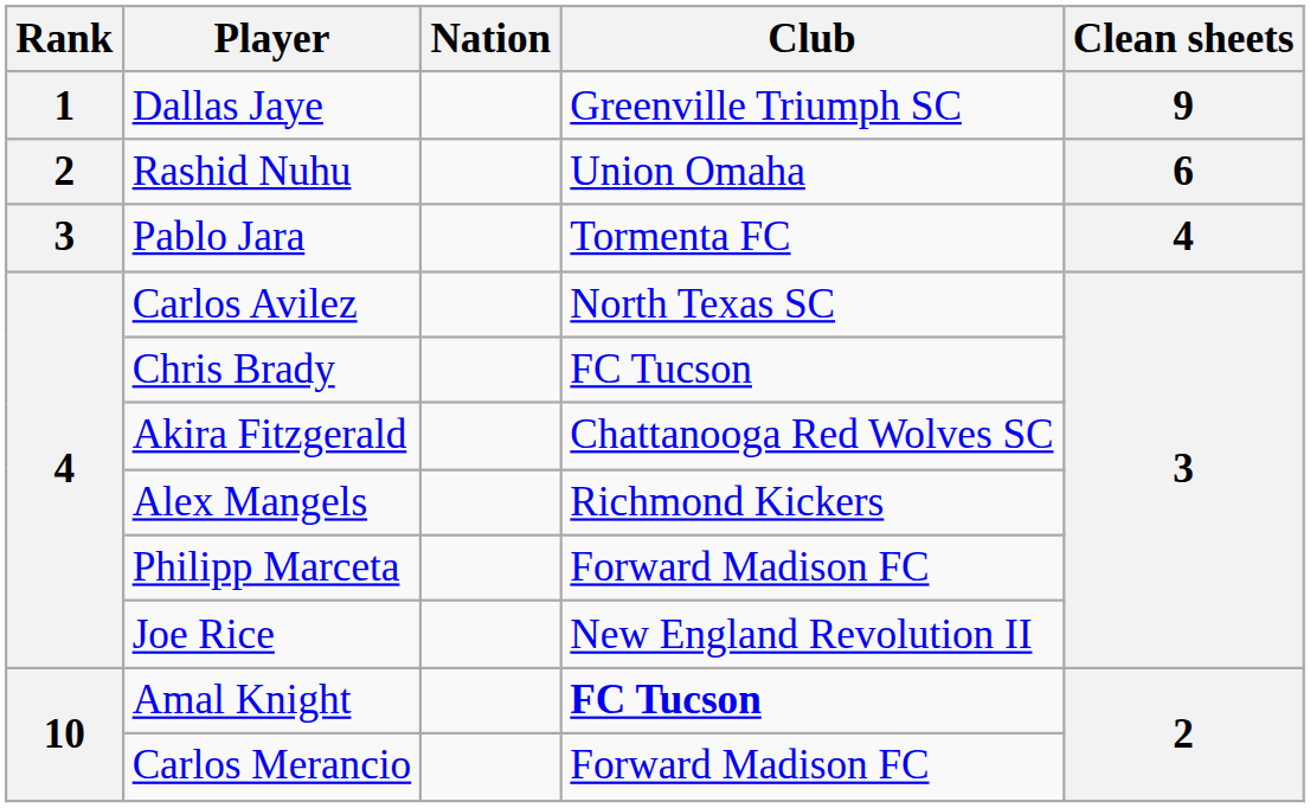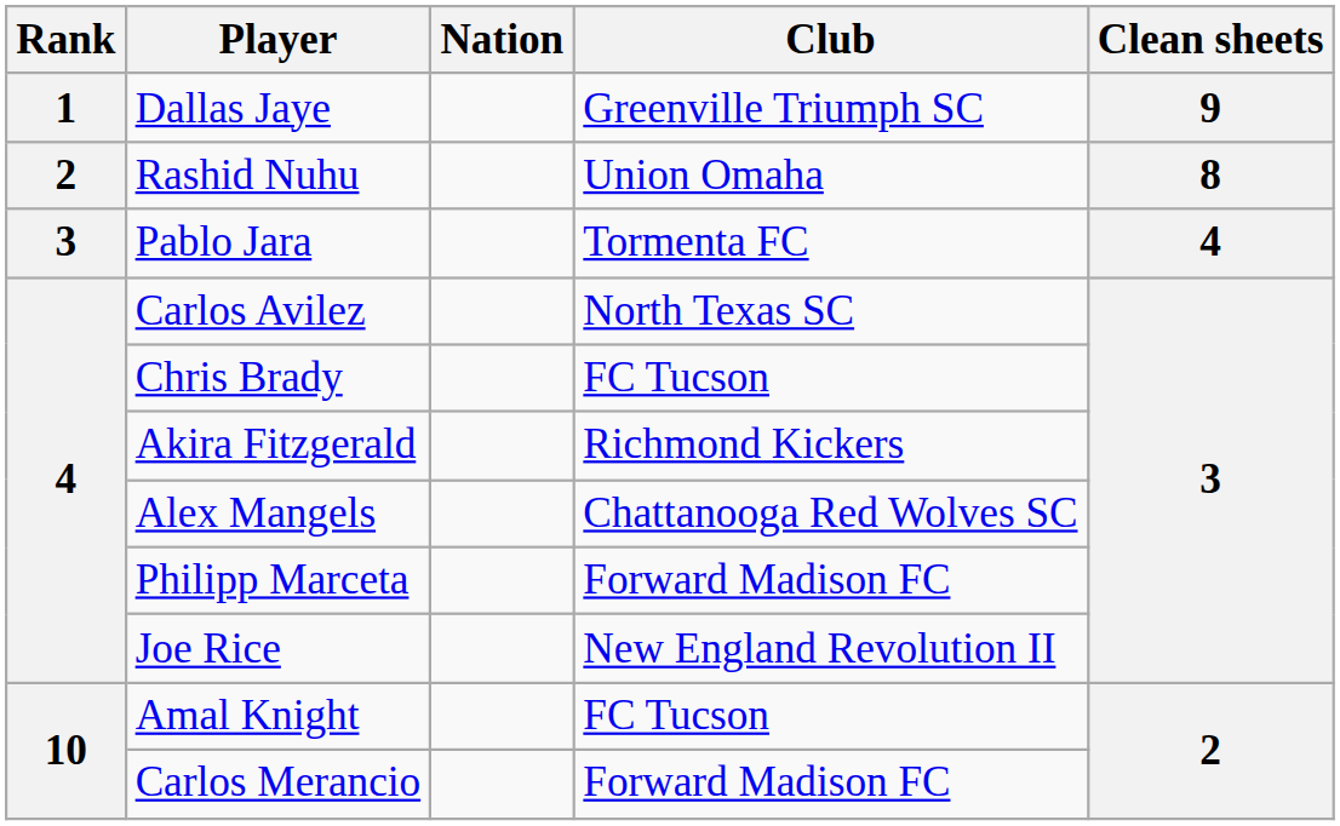 <table class="wikitable">
 <tr>
 <th>Rank</th>
 <th>Player</th>
 <th>Nation</th>
 <th>Club</th>
 <th>Clean sheets</th>
 </tr>
 <tr>
 <th>1</th>
 <td><a href='#'>Dallas Jaye</a></td>
 <td></td>
 <td><a href='#'>Greenville Triumph SC</a></td>
 <th>9</th>
 </tr>
 <tr>
 <th>2</th>
 <td><a href='#'>Rashid Nuhu</a></td>
 <td></td>
 <td><a href='#'>Union Omaha</a></td>
-<th>6</th>
+<th>8</th>
 </tr>
 <tr>
 <th>3</th>
 <td><a href='#'>Pablo Jara</a></td>
 <td></td>
 <td><a href='#'>Tormenta FC</a></td>
 <th>4</th>
 </tr>
 <tr>
 <th rowspan=6>4</th>
 <td><a href='#'>Carlos Avilez</a></td>
 <td></td>
 <td><a href='#'>North Texas SC</a></td>
 <th rowspan=6>3</th>
 </tr>
 <tr>
 <td><a href='#'>Chris Brady</a></td>
 <td></td>
 <td><a href='#'>FC Tucson</a></td>
 </tr>
 <tr>
 <td><a href='#'>Akira Fitzgerald</a></td>
 <td></td>
-<td><a href='#'>Chattanooga Red Wolves SC</a></td>
+<td><a href='#'>Richmond Kickers</a></td>
 </tr>
 <tr>
 <td><a href='#'>Alex Mangels</a></td>
 <td></td>
-<td><a href='#'>Richmond Kickers</a></td>
+<td><a href='#'>Chattanooga Red Wolves SC</a></td>
 </tr>
 <tr>
 <td><a href='#'>Philipp Marceta</a></td>
 <td></td>
 <td><a href='#'>Forward Madison FC</a></td>
 </tr>
 <tr>
 <td><a href='#'>Joe Rice</a></td>
 <td></td>
 <td><a href='#'>New England Revolution II</a></td>
 </tr>
 <tr>
 <th rowspan=2>10</th>
 <td><a href='#'>Amal Knight</a></td>
 <td></td>
-<td><strong><a href='#'>FC Tucson</a></strong></td>
+<td><a href='#'>FC Tucson</a></td>
 <th rowspan=2>2</th>
 </tr>
 <tr>
 <td><a href='#'>Carlos Merancio</a></td>
 <td></td>
 <td><a href='#'>Forward Madison FC</a></td>
 </tr>
 </table>
